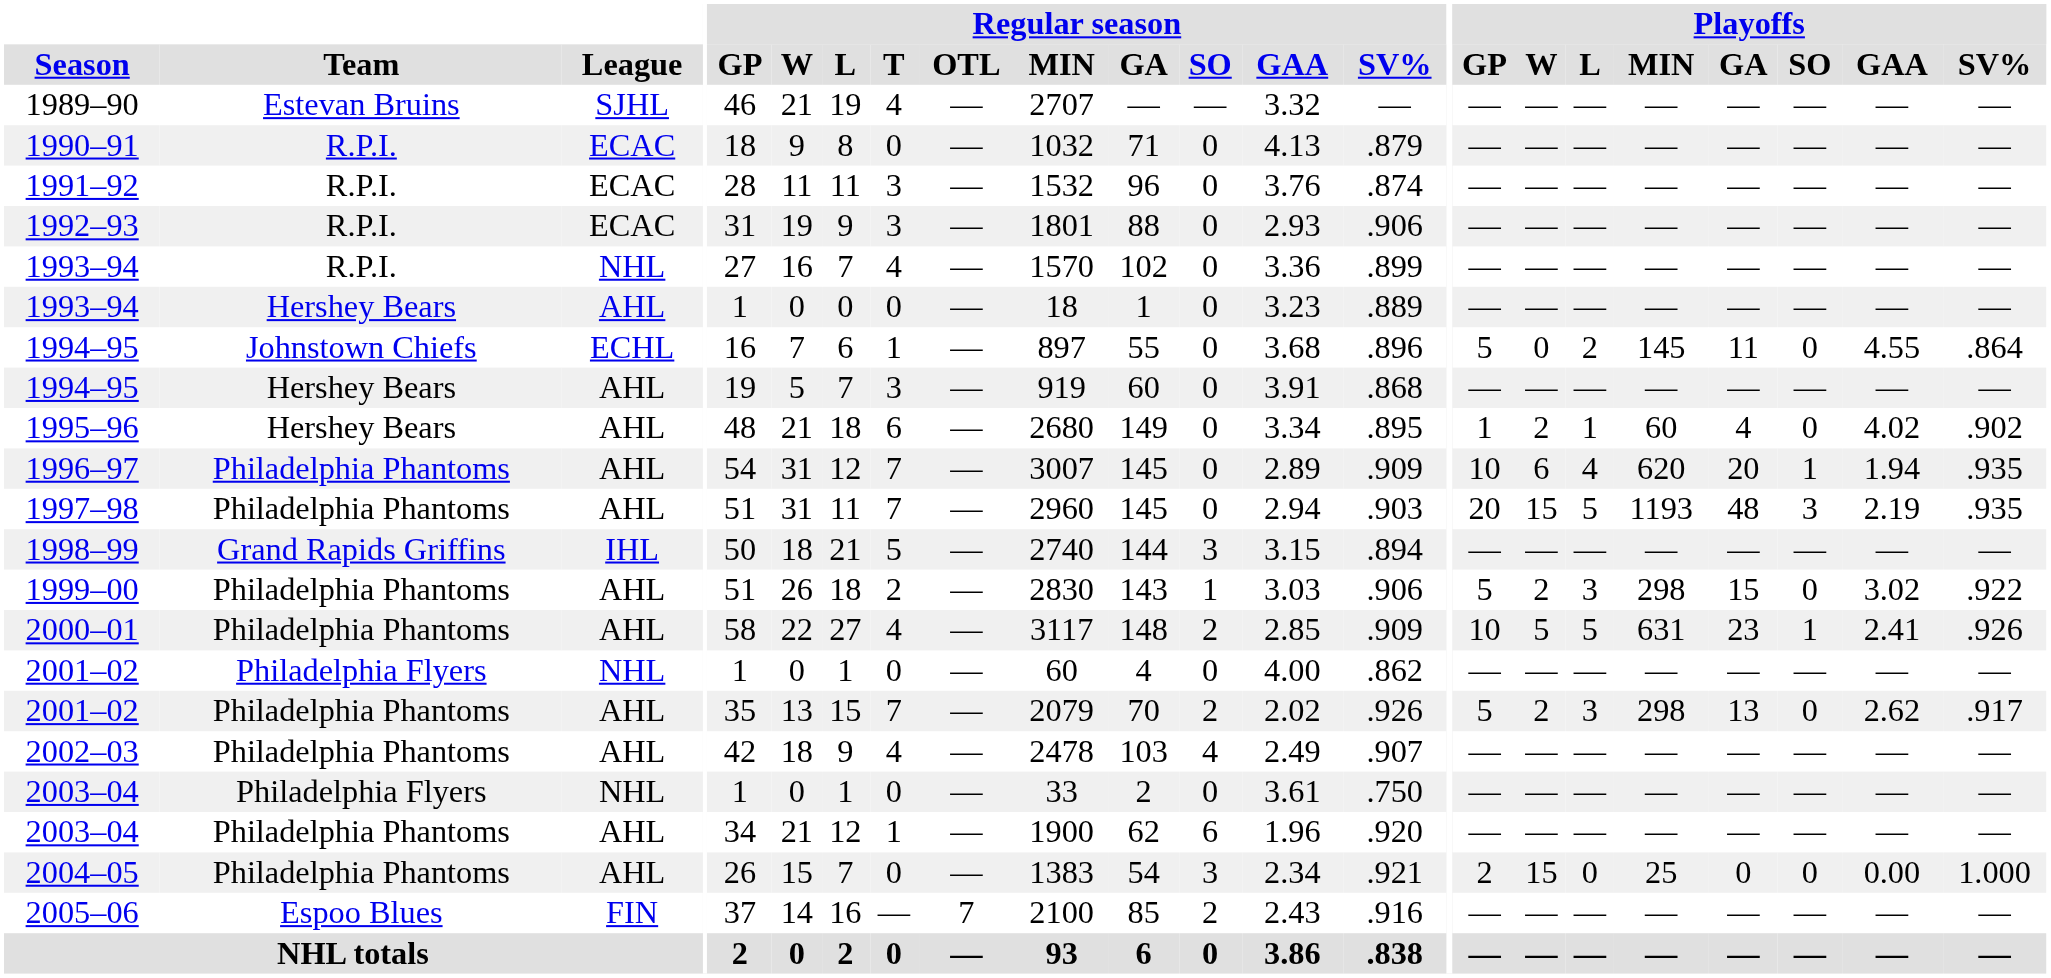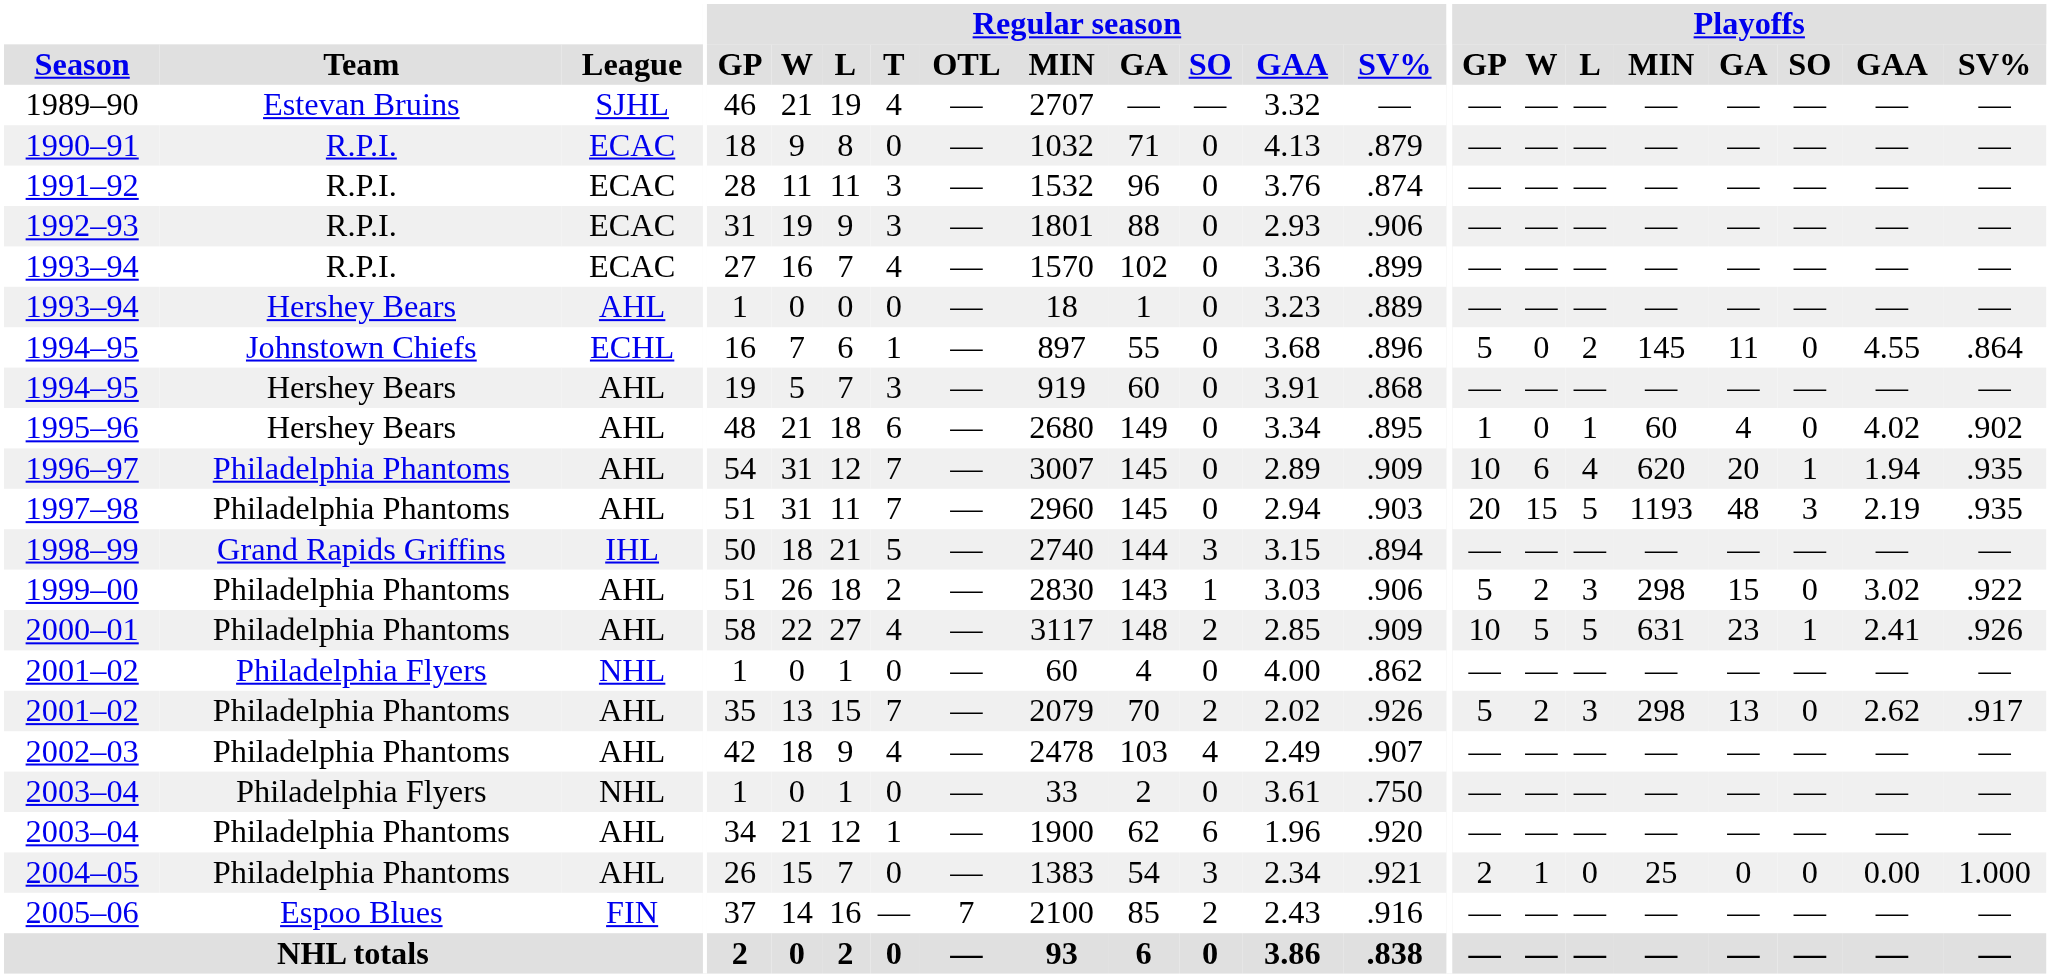 <table border="0" cellpadding="1" cellspacing="0" style="width:80%; text-align:center;">
 <tr bgcolor="#e0e0e0">
 <th colspan="3" bgcolor="#ffffff"></th>
 <th rowspan="99" bgcolor="#ffffff"></th>
 <th colspan="10" bgcolor="#e0e0e0"><a href='#'>Regular season</a></th>
 <th rowspan="99" bgcolor="#ffffff"></th>
 <th colspan="8" bgcolor="#e0e0e0"><a href='#'>Playoffs</a></th>
 </tr>
 <tr bgcolor="#e0e0e0">
 <th><a href='#'>Season</a></th>
 <th>Team</th>
 <th>League</th>
 <th>GP</th>
 <th>W</th>
 <th>L</th>
 <th>T</th>
 <th>OTL</th>
 <th>MIN</th>
 <th>GA</th>
 <th><a href='#'>SO</a></th>
 <th><a href='#'>GAA</a></th>
 <th><a href='#'>SV%</a></th>
 <th>GP</th>
 <th>W</th>
 <th>L</th>
 <th>MIN</th>
 <th>GA</th>
 <th>SO</th>
 <th>GAA</th>
 <th>SV%</th>
 </tr>
 <tr>
 <td>1989–90</td>
 <td><a href='#'>Estevan Bruins</a></td>
 <td><a href='#'>SJHL</a></td>
 <td>46</td>
 <td>21</td>
 <td>19</td>
 <td>4</td>
 <td>—</td>
 <td>2707</td>
 <td>—</td>
 <td>—</td>
 <td>3.32</td>
 <td>—</td>
 <td>—</td>
 <td>—</td>
 <td>—</td>
 <td>—</td>
 <td>—</td>
 <td>—</td>
 <td>—</td>
 <td>—</td>
 </tr>
 <tr bgcolor="#f0f0f0">
 <td><a href='#'>1990–91</a></td>
 <td><a href='#'>R.P.I.</a></td>
 <td><a href='#'>ECAC</a></td>
 <td>18</td>
 <td>9</td>
 <td>8</td>
 <td>0</td>
 <td>—</td>
 <td>1032</td>
 <td>71</td>
 <td>0</td>
 <td>4.13</td>
 <td>.879</td>
 <td>—</td>
 <td>—</td>
 <td>—</td>
 <td>—</td>
 <td>—</td>
 <td>—</td>
 <td>—</td>
 <td>—</td>
 </tr>
 <tr>
 <td><a href='#'>1991–92</a></td>
 <td>R.P.I.</td>
 <td>ECAC</td>
 <td>28</td>
 <td>11</td>
 <td>11</td>
 <td>3</td>
 <td>—</td>
 <td>1532</td>
 <td>96</td>
 <td>0</td>
 <td>3.76</td>
 <td>.874</td>
 <td>—</td>
 <td>—</td>
 <td>—</td>
 <td>—</td>
 <td>—</td>
 <td>—</td>
 <td>—</td>
 <td>—</td>
 </tr>
 <tr bgcolor="#f0f0f0">
 <td><a href='#'>1992–93</a></td>
 <td>R.P.I.</td>
 <td>ECAC</td>
 <td>31</td>
 <td>19</td>
 <td>9</td>
 <td>3</td>
 <td>—</td>
 <td>1801</td>
 <td>88</td>
 <td>0</td>
 <td>2.93</td>
 <td>.906</td>
 <td>—</td>
 <td>—</td>
 <td>—</td>
 <td>—</td>
 <td>—</td>
 <td>—</td>
 <td>—</td>
 <td>—</td>
 </tr>
 <tr>
 <td><a href='#'>1993–94</a></td>
 <td>R.P.I.</td>
-<td><a href='#'>NHL</a></td>
+<td>ECAC</td>
 <td>27</td>
 <td>16</td>
 <td>7</td>
 <td>4</td>
 <td>—</td>
 <td>1570</td>
 <td>102</td>
 <td>0</td>
 <td>3.36</td>
 <td>.899</td>
 <td>—</td>
 <td>—</td>
 <td>—</td>
 <td>—</td>
 <td>—</td>
 <td>—</td>
 <td>—</td>
 <td>—</td>
 </tr>
 <tr bgcolor="#f0f0f0">
 <td><a href='#'>1993–94</a></td>
 <td><a href='#'>Hershey Bears</a></td>
 <td><a href='#'>AHL</a></td>
 <td>1</td>
 <td>0</td>
 <td>0</td>
 <td>0</td>
 <td>—</td>
 <td>18</td>
 <td>1</td>
 <td>0</td>
 <td>3.23</td>
 <td>.889</td>
 <td>—</td>
 <td>—</td>
 <td>—</td>
 <td>—</td>
 <td>—</td>
 <td>—</td>
 <td>—</td>
 <td>—</td>
 </tr>
 <tr>
 <td><a href='#'>1994–95</a></td>
 <td><a href='#'>Johnstown Chiefs</a></td>
 <td><a href='#'>ECHL</a></td>
 <td>16</td>
 <td>7</td>
 <td>6</td>
 <td>1</td>
 <td>—</td>
 <td>897</td>
 <td>55</td>
 <td>0</td>
 <td>3.68</td>
 <td>.896</td>
 <td>5</td>
 <td>0</td>
 <td>2</td>
 <td>145</td>
 <td>11</td>
 <td>0</td>
 <td>4.55</td>
 <td>.864</td>
 </tr>
 <tr bgcolor="#f0f0f0">
 <td><a href='#'>1994–95</a></td>
 <td>Hershey Bears</td>
 <td>AHL</td>
 <td>19</td>
 <td>5</td>
 <td>7</td>
 <td>3</td>
 <td>—</td>
 <td>919</td>
 <td>60</td>
 <td>0</td>
 <td>3.91</td>
 <td>.868</td>
 <td>—</td>
 <td>—</td>
 <td>—</td>
 <td>—</td>
 <td>—</td>
 <td>—</td>
 <td>—</td>
 <td>—</td>
 </tr>
 <tr>
 <td><a href='#'>1995–96</a></td>
 <td>Hershey Bears</td>
 <td>AHL</td>
 <td>48</td>
 <td>21</td>
 <td>18</td>
 <td>6</td>
 <td>—</td>
 <td>2680</td>
 <td>149</td>
 <td>0</td>
 <td>3.34</td>
 <td>.895</td>
 <td>1</td>
-<td>2</td>
+<td>0</td>
 <td>1</td>
 <td>60</td>
 <td>4</td>
 <td>0</td>
 <td>4.02</td>
 <td>.902</td>
 </tr>
 <tr bgcolor="#f0f0f0">
 <td><a href='#'>1996–97</a></td>
 <td><a href='#'>Philadelphia Phantoms</a></td>
 <td>AHL</td>
 <td>54</td>
 <td>31</td>
 <td>12</td>
 <td>7</td>
 <td>—</td>
 <td>3007</td>
 <td>145</td>
 <td>0</td>
 <td>2.89</td>
 <td>.909</td>
 <td>10</td>
 <td>6</td>
 <td>4</td>
 <td>620</td>
 <td>20</td>
 <td>1</td>
 <td>1.94</td>
 <td>.935</td>
 </tr>
 <tr>
 <td><a href='#'>1997–98</a></td>
 <td>Philadelphia Phantoms</td>
 <td>AHL</td>
 <td>51</td>
 <td>31</td>
 <td>11</td>
 <td>7</td>
 <td>—</td>
 <td>2960</td>
 <td>145</td>
 <td>0</td>
 <td>2.94</td>
 <td>.903</td>
 <td>20</td>
 <td>15</td>
 <td>5</td>
 <td>1193</td>
 <td>48</td>
 <td>3</td>
 <td>2.19</td>
 <td>.935</td>
 </tr>
 <tr bgcolor="#f0f0f0">
 <td><a href='#'>1998–99</a></td>
 <td><a href='#'>Grand Rapids Griffins</a></td>
 <td><a href='#'>IHL</a></td>
 <td>50</td>
 <td>18</td>
 <td>21</td>
 <td>5</td>
 <td>—</td>
 <td>2740</td>
 <td>144</td>
 <td>3</td>
 <td>3.15</td>
 <td>.894</td>
 <td>—</td>
 <td>—</td>
 <td>—</td>
 <td>—</td>
 <td>—</td>
 <td>—</td>
 <td>—</td>
 <td>—</td>
 </tr>
 <tr>
 <td><a href='#'>1999–00</a></td>
 <td>Philadelphia Phantoms</td>
 <td>AHL</td>
 <td>51</td>
 <td>26</td>
 <td>18</td>
 <td>2</td>
 <td>—</td>
 <td>2830</td>
 <td>143</td>
 <td>1</td>
 <td>3.03</td>
 <td>.906</td>
 <td>5</td>
 <td>2</td>
 <td>3</td>
 <td>298</td>
 <td>15</td>
 <td>0</td>
 <td>3.02</td>
 <td>.922</td>
 </tr>
 <tr bgcolor="#f0f0f0">
 <td><a href='#'>2000–01</a></td>
 <td>Philadelphia Phantoms</td>
 <td>AHL</td>
 <td>58</td>
 <td>22</td>
 <td>27</td>
 <td>4</td>
 <td>—</td>
 <td>3117</td>
 <td>148</td>
 <td>2</td>
 <td>2.85</td>
 <td>.909</td>
 <td>10</td>
 <td>5</td>
 <td>5</td>
 <td>631</td>
 <td>23</td>
 <td>1</td>
 <td>2.41</td>
 <td>.926</td>
 </tr>
 <tr>
 <td><a href='#'>2001–02</a></td>
 <td><a href='#'>Philadelphia Flyers</a></td>
 <td><a href='#'>NHL</a></td>
 <td>1</td>
 <td>0</td>
 <td>1</td>
 <td>0</td>
 <td>—</td>
 <td>60</td>
 <td>4</td>
 <td>0</td>
 <td>4.00</td>
 <td>.862</td>
 <td>—</td>
 <td>—</td>
 <td>—</td>
 <td>—</td>
 <td>—</td>
 <td>—</td>
 <td>—</td>
 <td>—</td>
 </tr>
 <tr bgcolor="#f0f0f0">
 <td><a href='#'>2001–02</a></td>
 <td>Philadelphia Phantoms</td>
 <td>AHL</td>
 <td>35</td>
 <td>13</td>
 <td>15</td>
 <td>7</td>
 <td>—</td>
 <td>2079</td>
 <td>70</td>
 <td>2</td>
 <td>2.02</td>
 <td>.926</td>
 <td>5</td>
 <td>2</td>
 <td>3</td>
 <td>298</td>
 <td>13</td>
 <td>0</td>
 <td>2.62</td>
 <td>.917</td>
 </tr>
 <tr>
 <td><a href='#'>2002–03</a></td>
 <td>Philadelphia Phantoms</td>
 <td>AHL</td>
 <td>42</td>
 <td>18</td>
 <td>9</td>
 <td>4</td>
 <td>—</td>
 <td>2478</td>
 <td>103</td>
 <td>4</td>
 <td>2.49</td>
 <td>.907</td>
 <td>—</td>
 <td>—</td>
 <td>—</td>
 <td>—</td>
 <td>—</td>
 <td>—</td>
 <td>—</td>
 <td>—</td>
 </tr>
 <tr bgcolor="#f0f0f0">
 <td><a href='#'>2003–04</a></td>
 <td>Philadelphia Flyers</td>
 <td>NHL</td>
 <td>1</td>
 <td>0</td>
 <td>1</td>
 <td>0</td>
 <td>—</td>
 <td>33</td>
 <td>2</td>
 <td>0</td>
 <td>3.61</td>
 <td>.750</td>
 <td>—</td>
 <td>—</td>
 <td>—</td>
 <td>—</td>
 <td>—</td>
 <td>—</td>
 <td>—</td>
 <td>—</td>
 </tr>
 <tr>
 <td><a href='#'>2003–04</a></td>
 <td>Philadelphia Phantoms</td>
 <td>AHL</td>
 <td>34</td>
 <td>21</td>
 <td>12</td>
 <td>1</td>
 <td>—</td>
 <td>1900</td>
 <td>62</td>
 <td>6</td>
 <td>1.96</td>
 <td>.920</td>
 <td>—</td>
 <td>—</td>
 <td>—</td>
 <td>—</td>
 <td>—</td>
 <td>—</td>
 <td>—</td>
 <td>—</td>
 </tr>
 <tr bgcolor="#f0f0f0">
 <td><a href='#'>2004–05</a></td>
 <td>Philadelphia Phantoms</td>
 <td>AHL</td>
 <td>26</td>
 <td>15</td>
 <td>7</td>
 <td>0</td>
 <td>—</td>
 <td>1383</td>
 <td>54</td>
 <td>3</td>
 <td>2.34</td>
 <td>.921</td>
 <td>2</td>
-<td>15</td>
+<td>1</td>
 <td>0</td>
 <td>25</td>
 <td>0</td>
 <td>0</td>
 <td>0.00</td>
 <td>1.000</td>
 </tr>
 <tr>
 <td><a href='#'>2005–06</a></td>
 <td><a href='#'>Espoo Blues</a></td>
 <td><a href='#'>FIN</a></td>
 <td>37</td>
 <td>14</td>
 <td>16</td>
 <td>—</td>
 <td>7</td>
 <td>2100</td>
 <td>85</td>
 <td>2</td>
 <td>2.43</td>
 <td>.916</td>
 <td>—</td>
 <td>—</td>
 <td>—</td>
 <td>—</td>
 <td>—</td>
 <td>—</td>
 <td>—</td>
 <td>—</td>
 </tr>
 <tr bgcolor="#e0e0e0">
 <th colspan=3>NHL totals</th>
 <th>2</th>
 <th>0</th>
 <th>2</th>
 <th>0</th>
 <th>—</th>
 <th>93</th>
 <th>6</th>
 <th>0</th>
 <th>3.86</th>
 <th>.838</th>
 <th>—</th>
 <th>—</th>
 <th>—</th>
 <th>—</th>
 <th>—</th>
 <th>—</th>
 <th>—</th>
 <th>—</th>
 </tr>
 </table>
